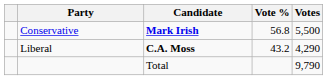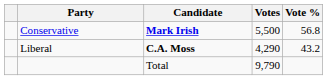 <table class="wikitable">
 <tr>
 <th></th>
 <th scope="col" width="175">Party</th>
 <th scope="col" width="150">Candidate</th>
+<th>Votes</th>
 <th>Vote %</th>
-<th>Votes</th>
 </tr>
 <tr>
 <td>   </td>
 <td><a href='#'>Conservative</a></td>
 <td><strong><a href='#'>Mark Irish</a></strong></td>
+<td align=right>5,500</td>
 <td align=right>56.8</td>
-<td align=right>5,500</td>
 </tr>
 <tr>
 <td>   </td>
 <td>Liberal</td>
 <td><strong>C.A. Moss</strong></td>
+<td align=right>4,290</td>
 <td align=right>43.2</td>
-<td align=right>4,290</td>
 </tr>
 <tr>
 <td></td>
 <td></td>
 <td>Total</td>
+<td align=right>9,790</td>
 <td></td>
-<td align=right>9,790</td>
 </tr>
 </table>
